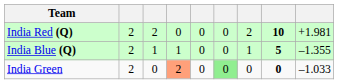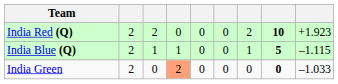 <table class="wikitable" style="text-align:center">
 <tr>
 <th width="150">Team</th>
 <th width="25"></th>
 <th width="25"></th>
 <th width="25"></th>
 <th width="25"></th>
 <th width="25"></th>
 <th width="25"></th>
 <th width="40"></th>
 <th width="40"></th>
 </tr>
 <tr style="background:#cfc;">
 <td style="text-align:left"><a href='#'>India Red</a> <strong>(Q)</strong></td>
 <td>2</td>
 <td>2</td>
 <td>0</td>
 <td>0</td>
 <td>0</td>
 <td>2</td>
 <td><strong>10</strong></td>
-<td>+1.981</td>
+<td>+1.923</td>
 </tr>
 <tr style="background:#cfc;">
 <td style="text-align:left"><a href='#'>India Blue</a>  <strong>(Q)</strong></td>
 <td>2</td>
 <td>1</td>
 <td>1</td>
 <td>0</td>
 <td>0</td>
 <td>1</td>
 <td><strong>5</strong></td>
-<td>–1.355</td>
+<td>–1.115</td>
 </tr>
 <tr>
 <td style="text-align:left"><a href='#'>India Green</a></td>
 <td>2</td>
 <td>0</td>
 <td style="background: lightsalmon;">2</td>
 <td>0</td>
-<td style="background: lightgreen;">0</td>
+<td>0</td>
 <td>0</td>
 <td><strong>0</strong></td>
 <td>–1.033</td>
 </tr>
 </table>
